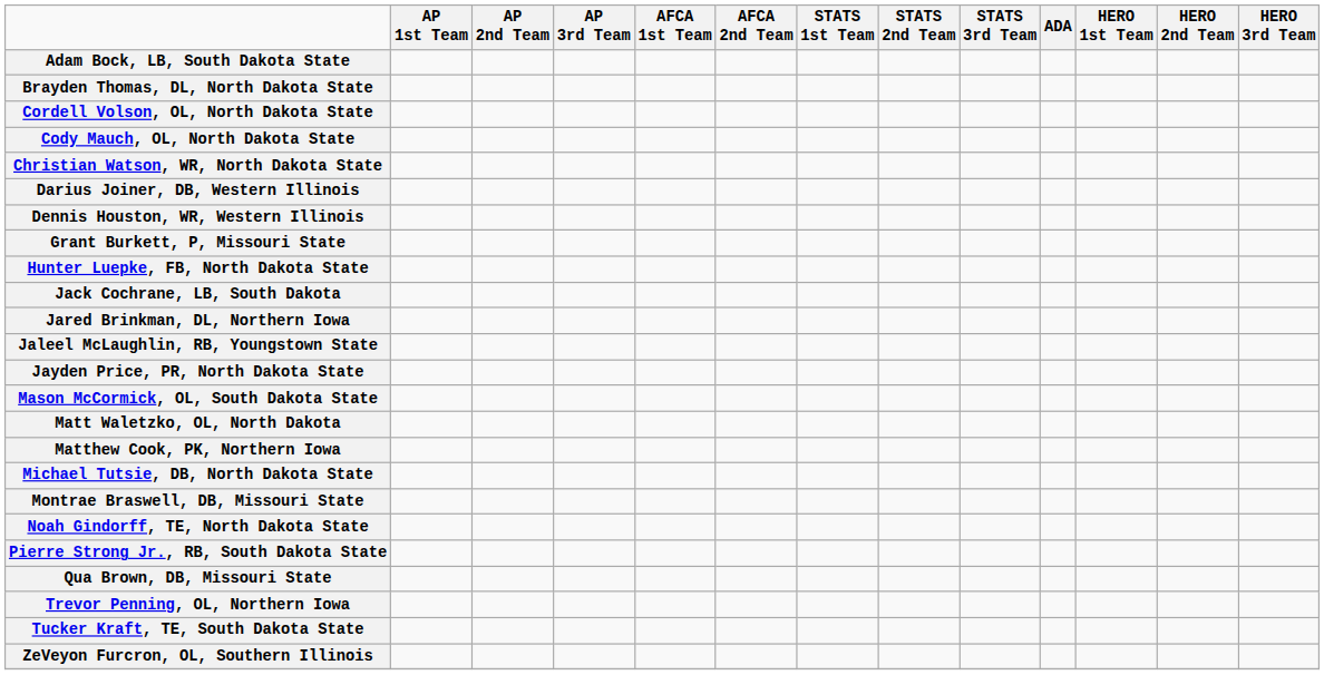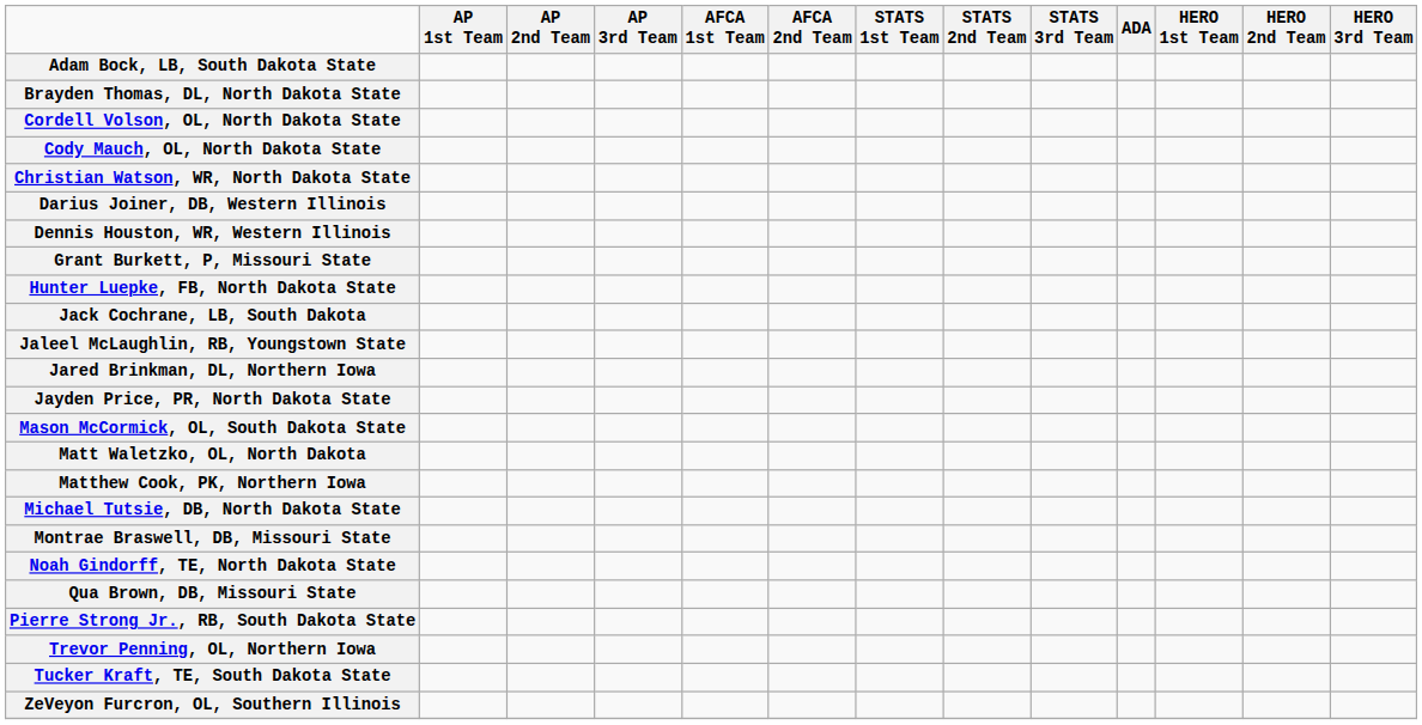 <table class="wikitable" style="white-space:nowrap; font-size:90%; text-align:center;">
 <tr>
 <td></td>
 <th>AP<br>1st Team</th>
 <th>AP<br>2nd Team</th>
 <th>AP<br>3rd Team</th>
 <th>AFCA<br>1st Team<br></th>
 <th>AFCA<br>2nd Team</th>
 <th>STATS <br>1st Team<br></th>
 <th>STATS<br>2nd Team</th>
 <th>STATS<br>3rd Team</th>
 <th>ADA<br></th>
 <th>HERO<br> 1st Team</th>
 <th>HERO<br>2nd Team</th>
 <th>HERO<br>3rd Team</th>
 </tr>
 <tr>
 <th>Adam Bock, LB, South Dakota State</th>
 <td></td>
 <td></td>
 <td></td>
 <td></td>
 <td></td>
 <td></td>
 <td></td>
 <td></td>
 <td></td>
 <td></td>
 <td></td>
 <td></td>
 </tr>
 <tr>
 <th>Brayden Thomas, DL, North Dakota State</th>
 <td></td>
 <td></td>
 <td></td>
 <td></td>
 <td></td>
 <td></td>
 <td></td>
 <td></td>
 <td></td>
 <td></td>
 <td></td>
 <td></td>
 </tr>
 <tr>
 <th><a href='#'>Cordell Volson</a>, OL, North Dakota State</th>
 <td></td>
 <td></td>
 <td></td>
 <td></td>
 <td></td>
 <td></td>
 <td></td>
 <td></td>
 <td></td>
 <td></td>
 <td></td>
 <td></td>
 </tr>
 <tr>
 <th><a href='#'>Cody Mauch</a>, OL, North Dakota State</th>
 <td></td>
 <td></td>
 <td></td>
 <td></td>
 <td></td>
 <td></td>
 <td></td>
 <td></td>
 <td></td>
 <td></td>
 <td></td>
 <td></td>
 </tr>
 <tr>
 <th><a href='#'>Christian Watson</a>, WR, North Dakota State</th>
 <td></td>
 <td></td>
 <td></td>
 <td></td>
 <td></td>
 <td></td>
 <td></td>
 <td></td>
 <td></td>
 <td></td>
 <td></td>
 <td></td>
 </tr>
 <tr>
 <th>Darius Joiner, DB, Western Illinois</th>
 <td></td>
 <td></td>
 <td></td>
 <td></td>
 <td></td>
 <td></td>
 <td></td>
 <td></td>
 <td></td>
 <td></td>
 <td></td>
 <td></td>
 </tr>
 <tr>
 <th>Dennis Houston, WR, Western Illinois</th>
 <td></td>
 <td></td>
 <td></td>
 <td></td>
 <td></td>
 <td></td>
 <td></td>
 <td></td>
 <td></td>
 <td></td>
 <td></td>
 <td></td>
 </tr>
 <tr>
 <th>Grant Burkett, P, Missouri State</th>
 <td></td>
 <td></td>
 <td></td>
 <td></td>
 <td></td>
 <td></td>
 <td></td>
 <td></td>
 <td></td>
 <td></td>
 <td></td>
 <td></td>
 </tr>
 <tr>
 <th><a href='#'>Hunter Luepke</a>, FB, North Dakota State</th>
 <td></td>
 <td></td>
 <td></td>
 <td></td>
 <td></td>
 <td></td>
 <td></td>
 <td></td>
 <td></td>
 <td></td>
 <td></td>
 <td></td>
 </tr>
 <tr>
 <th>Jack Cochrane, LB, South Dakota</th>
 <td></td>
 <td></td>
 <td></td>
 <td></td>
 <td></td>
 <td></td>
 <td></td>
 <td></td>
 <td></td>
 <td></td>
 <td></td>
 <td></td>
 </tr>
 <tr>
-<th>Jared Brinkman, DL, Northern Iowa</th>
+<th>Jaleel McLaughlin, RB, Youngstown State</th>
 <td></td>
 <td></td>
 <td></td>
 <td></td>
 <td></td>
 <td></td>
 <td></td>
 <td></td>
 <td></td>
 <td></td>
 <td></td>
 <td></td>
 </tr>
 <tr>
-<th>Jaleel McLaughlin, RB, Youngstown State</th>
+<th>Jared Brinkman, DL, Northern Iowa</th>
 <td></td>
 <td></td>
 <td></td>
 <td></td>
 <td></td>
 <td></td>
 <td></td>
 <td></td>
 <td></td>
 <td></td>
 <td></td>
 <td></td>
 </tr>
 <tr>
 <th>Jayden Price, PR, North Dakota State</th>
 <td></td>
 <td></td>
 <td></td>
 <td></td>
 <td></td>
 <td></td>
 <td></td>
 <td></td>
 <td></td>
 <td></td>
 <td></td>
 <td></td>
 </tr>
 <tr>
 <th><a href='#'>Mason McCormick</a>, OL, South Dakota State</th>
 <td></td>
 <td></td>
 <td></td>
 <td></td>
 <td></td>
 <td></td>
 <td></td>
 <td></td>
 <td></td>
 <td></td>
 <td></td>
 <td></td>
 </tr>
 <tr>
 <th>Matt Waletzko, OL, North Dakota</th>
 <td></td>
 <td></td>
 <td></td>
 <td></td>
 <td></td>
 <td></td>
 <td></td>
 <td></td>
 <td></td>
 <td></td>
 <td></td>
 <td></td>
 </tr>
 <tr>
 <th>Matthew Cook, PK, Northern Iowa</th>
 <td></td>
 <td></td>
 <td></td>
 <td></td>
 <td></td>
 <td></td>
 <td></td>
 <td></td>
 <td></td>
 <td></td>
 <td></td>
 <td></td>
 </tr>
 <tr>
 <th><a href='#'>Michael Tutsie</a>, DB, North Dakota State</th>
 <td></td>
 <td></td>
 <td></td>
 <td></td>
 <td></td>
 <td></td>
 <td></td>
 <td></td>
 <td></td>
 <td></td>
 <td></td>
 <td></td>
 </tr>
 <tr>
 <th>Montrae Braswell, DB, Missouri State</th>
 <td></td>
 <td></td>
 <td></td>
 <td></td>
 <td></td>
 <td></td>
 <td></td>
 <td></td>
 <td></td>
 <td></td>
 <td></td>
 <td></td>
 </tr>
 <tr>
 <th><a href='#'>Noah Gindorff</a>, TE, North Dakota State</th>
 <td></td>
 <td></td>
 <td></td>
 <td></td>
 <td></td>
 <td></td>
 <td></td>
 <td></td>
 <td></td>
 <td></td>
 <td></td>
 <td></td>
 </tr>
 <tr>
-<th><a href='#'>Pierre Strong Jr.</a>, RB, South Dakota State</th>
+<th>Qua Brown, DB, Missouri State</th>
 <td></td>
 <td></td>
 <td></td>
 <td></td>
 <td></td>
 <td></td>
 <td></td>
 <td></td>
 <td></td>
 <td></td>
 <td></td>
 <td></td>
 </tr>
 <tr>
-<th>Qua Brown, DB, Missouri State</th>
+<th><a href='#'>Pierre Strong Jr.</a>, RB, South Dakota State</th>
 <td></td>
 <td></td>
 <td></td>
 <td></td>
 <td></td>
 <td></td>
 <td></td>
 <td></td>
 <td></td>
 <td></td>
 <td></td>
 <td></td>
 </tr>
 <tr>
 <th><a href='#'>Trevor Penning</a>, OL, Northern Iowa</th>
 <td></td>
 <td></td>
 <td></td>
 <td></td>
 <td></td>
 <td></td>
 <td></td>
 <td></td>
 <td></td>
 <td></td>
 <td></td>
 <td></td>
 </tr>
 <tr>
 <th><a href='#'>Tucker Kraft</a>, TE, South Dakota State</th>
 <td></td>
 <td></td>
 <td></td>
 <td></td>
 <td></td>
 <td></td>
 <td></td>
 <td></td>
 <td></td>
 <td></td>
 <td></td>
 <td></td>
 </tr>
 <tr>
 <th>ZeVeyon Furcron, OL, Southern Illinois</th>
 <td></td>
 <td></td>
 <td></td>
 <td></td>
 <td></td>
 <td></td>
 <td></td>
 <td></td>
 <td></td>
 <td></td>
 <td></td>
 <td></td>
 </tr>
 <tr>
 </tr>
 </table>
